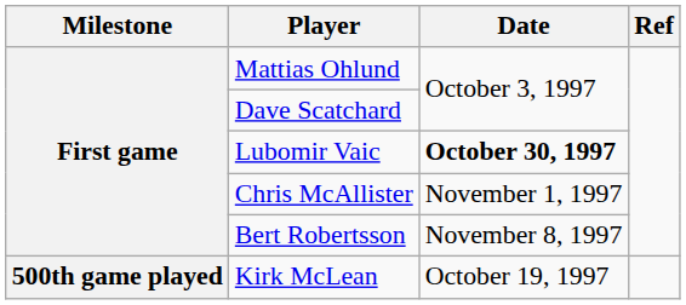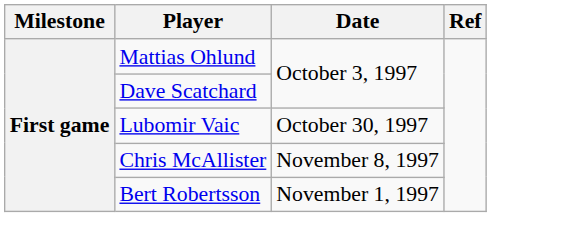 <table class="wikitable">
 <tr>
 <th scope="col">Milestone</th>
 <th scope="col">Player</th>
 <th scope="col">Date</th>
 <th scope="col">Ref</th>
 </tr>
 <tr>
 <th rowspan=5>First game</th>
 <td><a href='#'>Mattias Ohlund</a></td>
 <td rowspan=2>October 3, 1997</td>
 <td rowspan=5></td>
 </tr>
 <tr>
 <td><a href='#'>Dave Scatchard</a></td>
 </tr>
 <tr>
 <td><a href='#'>Lubomir Vaic</a></td>
-<td><strong>October 30, 1997</strong></td>
+<td>October 30, 1997</td>
 </tr>
 <tr>
 <td><a href='#'>Chris McAllister</a></td>
-<td>November 1, 1997</td>
+<td>November 8, 1997</td>
 </tr>
 <tr>
 <td><a href='#'>Bert Robertsson</a></td>
-<td>November 8, 1997</td>
-</tr>
-<tr>
-<th>500th game played</th>
-<td><a href='#'>Kirk McLean</a></td>
-<td>October 19, 1997</td>
-<td></td>
+<td>November 1, 1997</td>
 </tr>
 </table>
